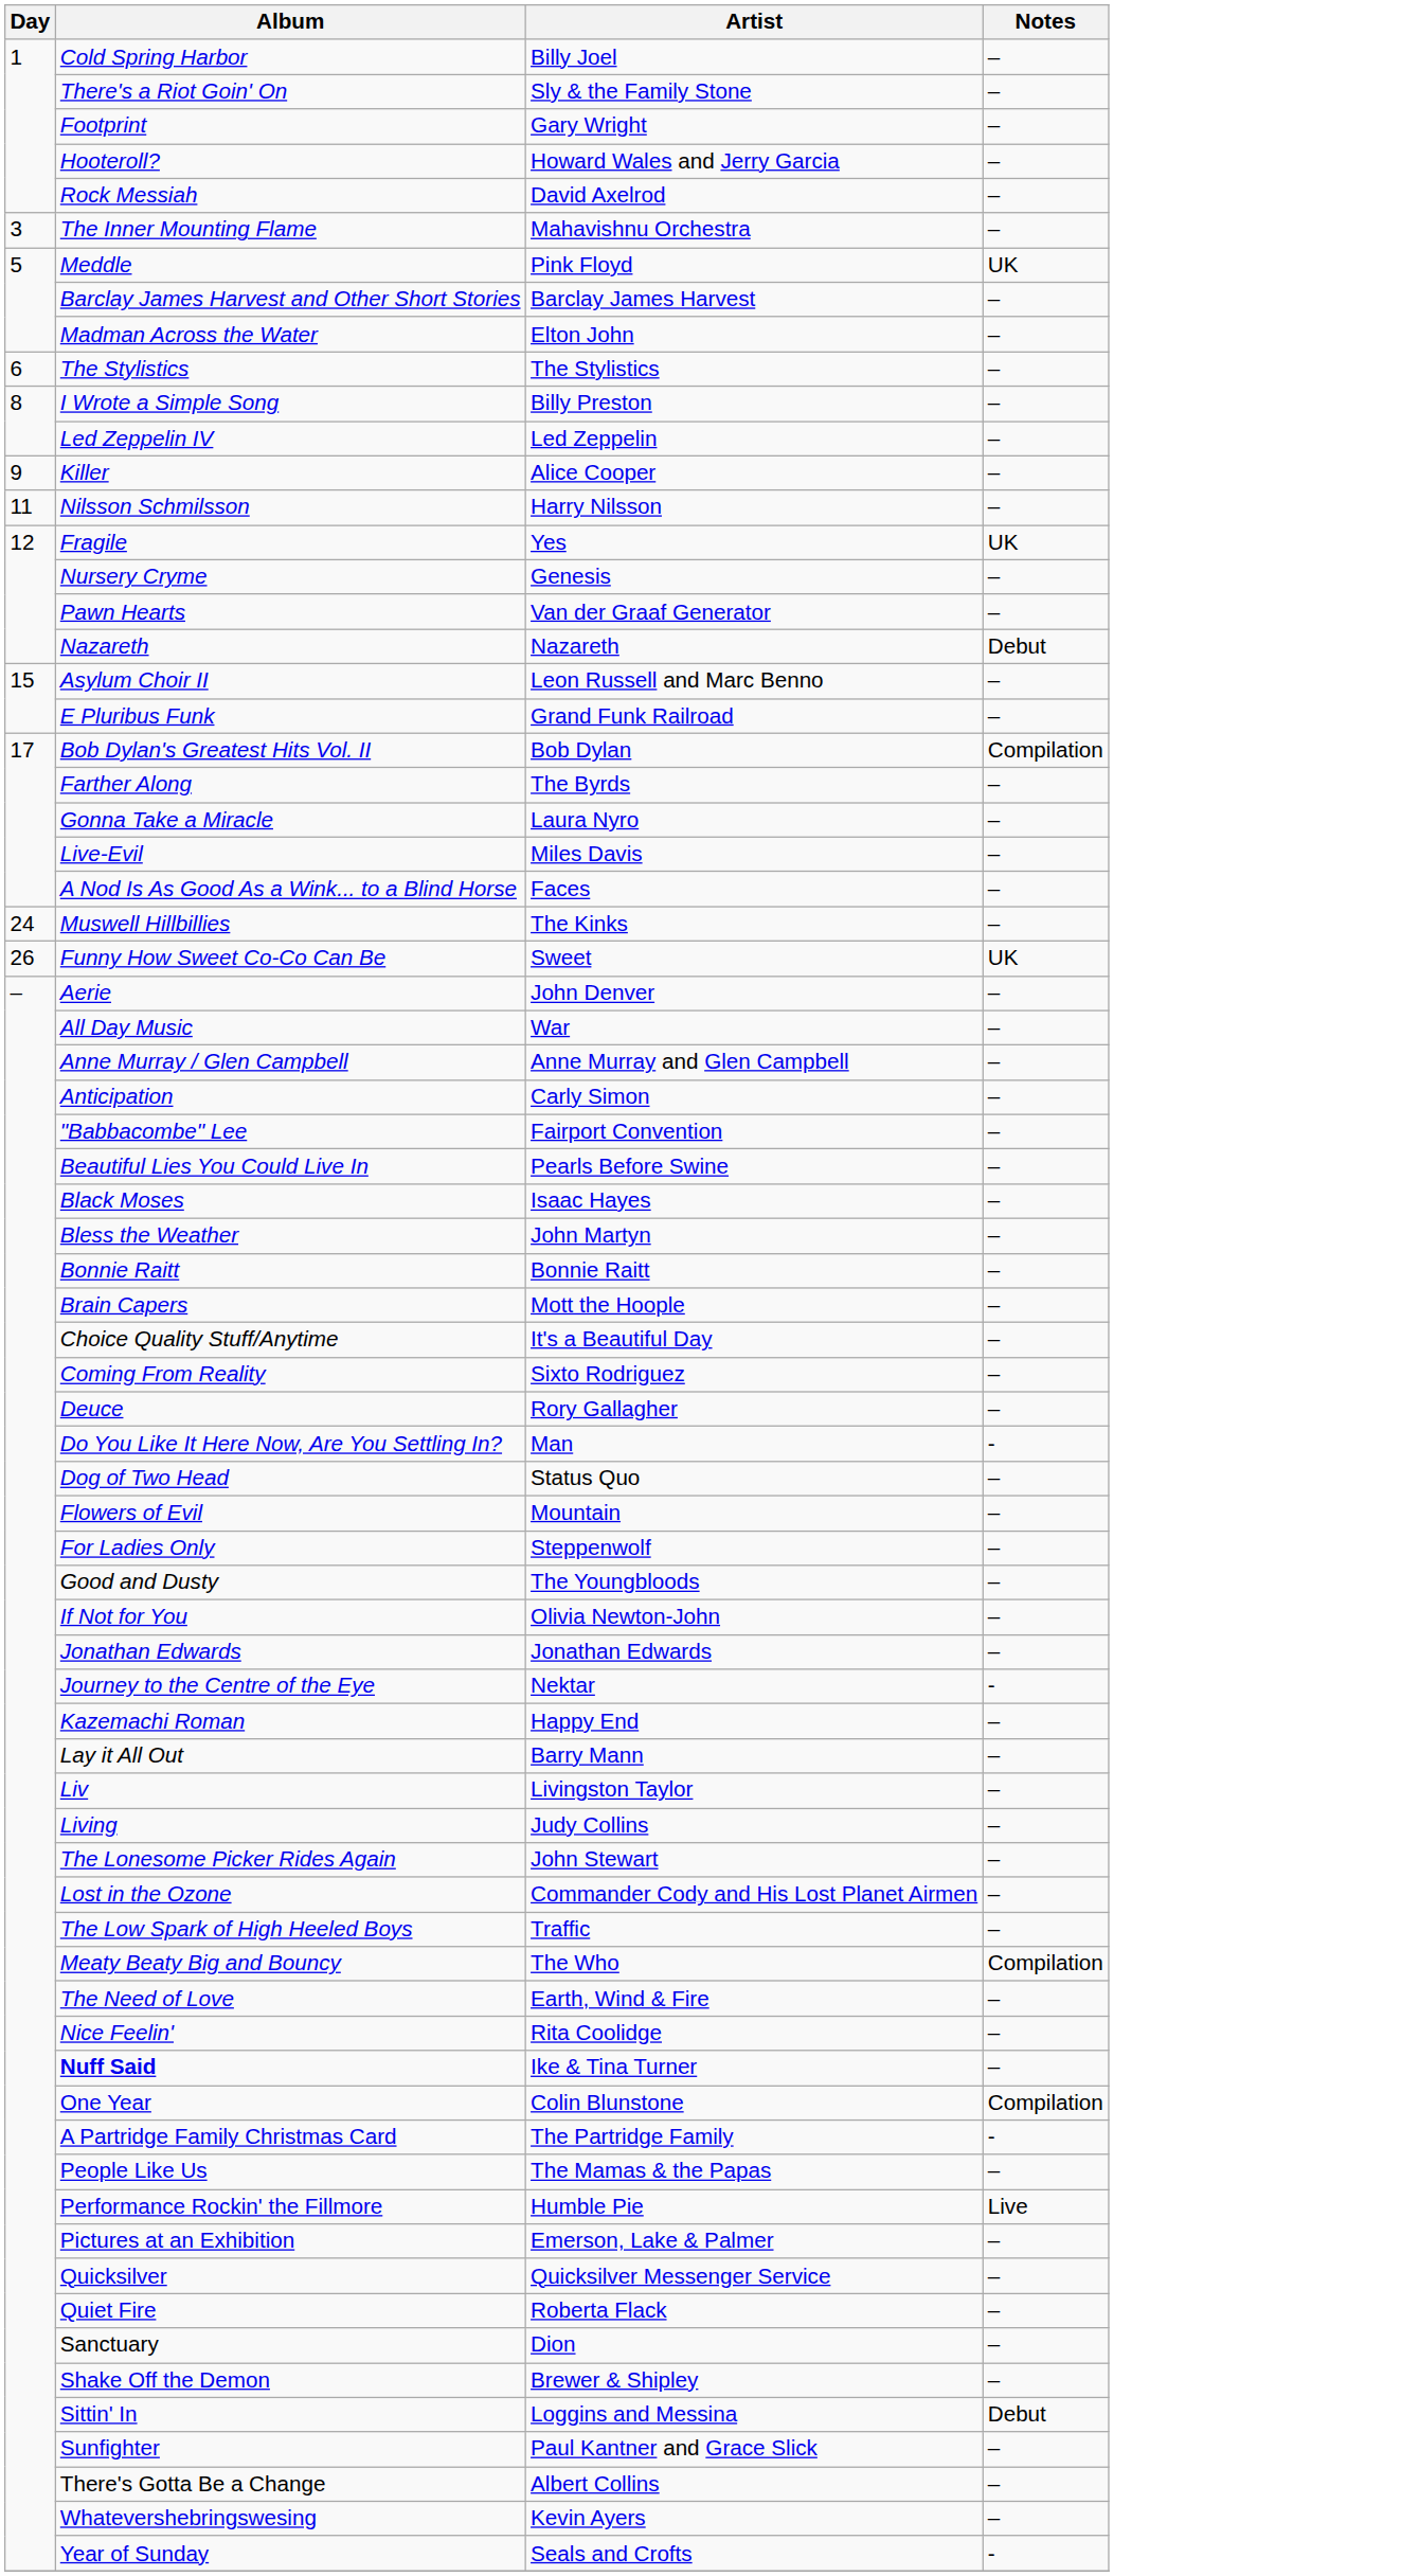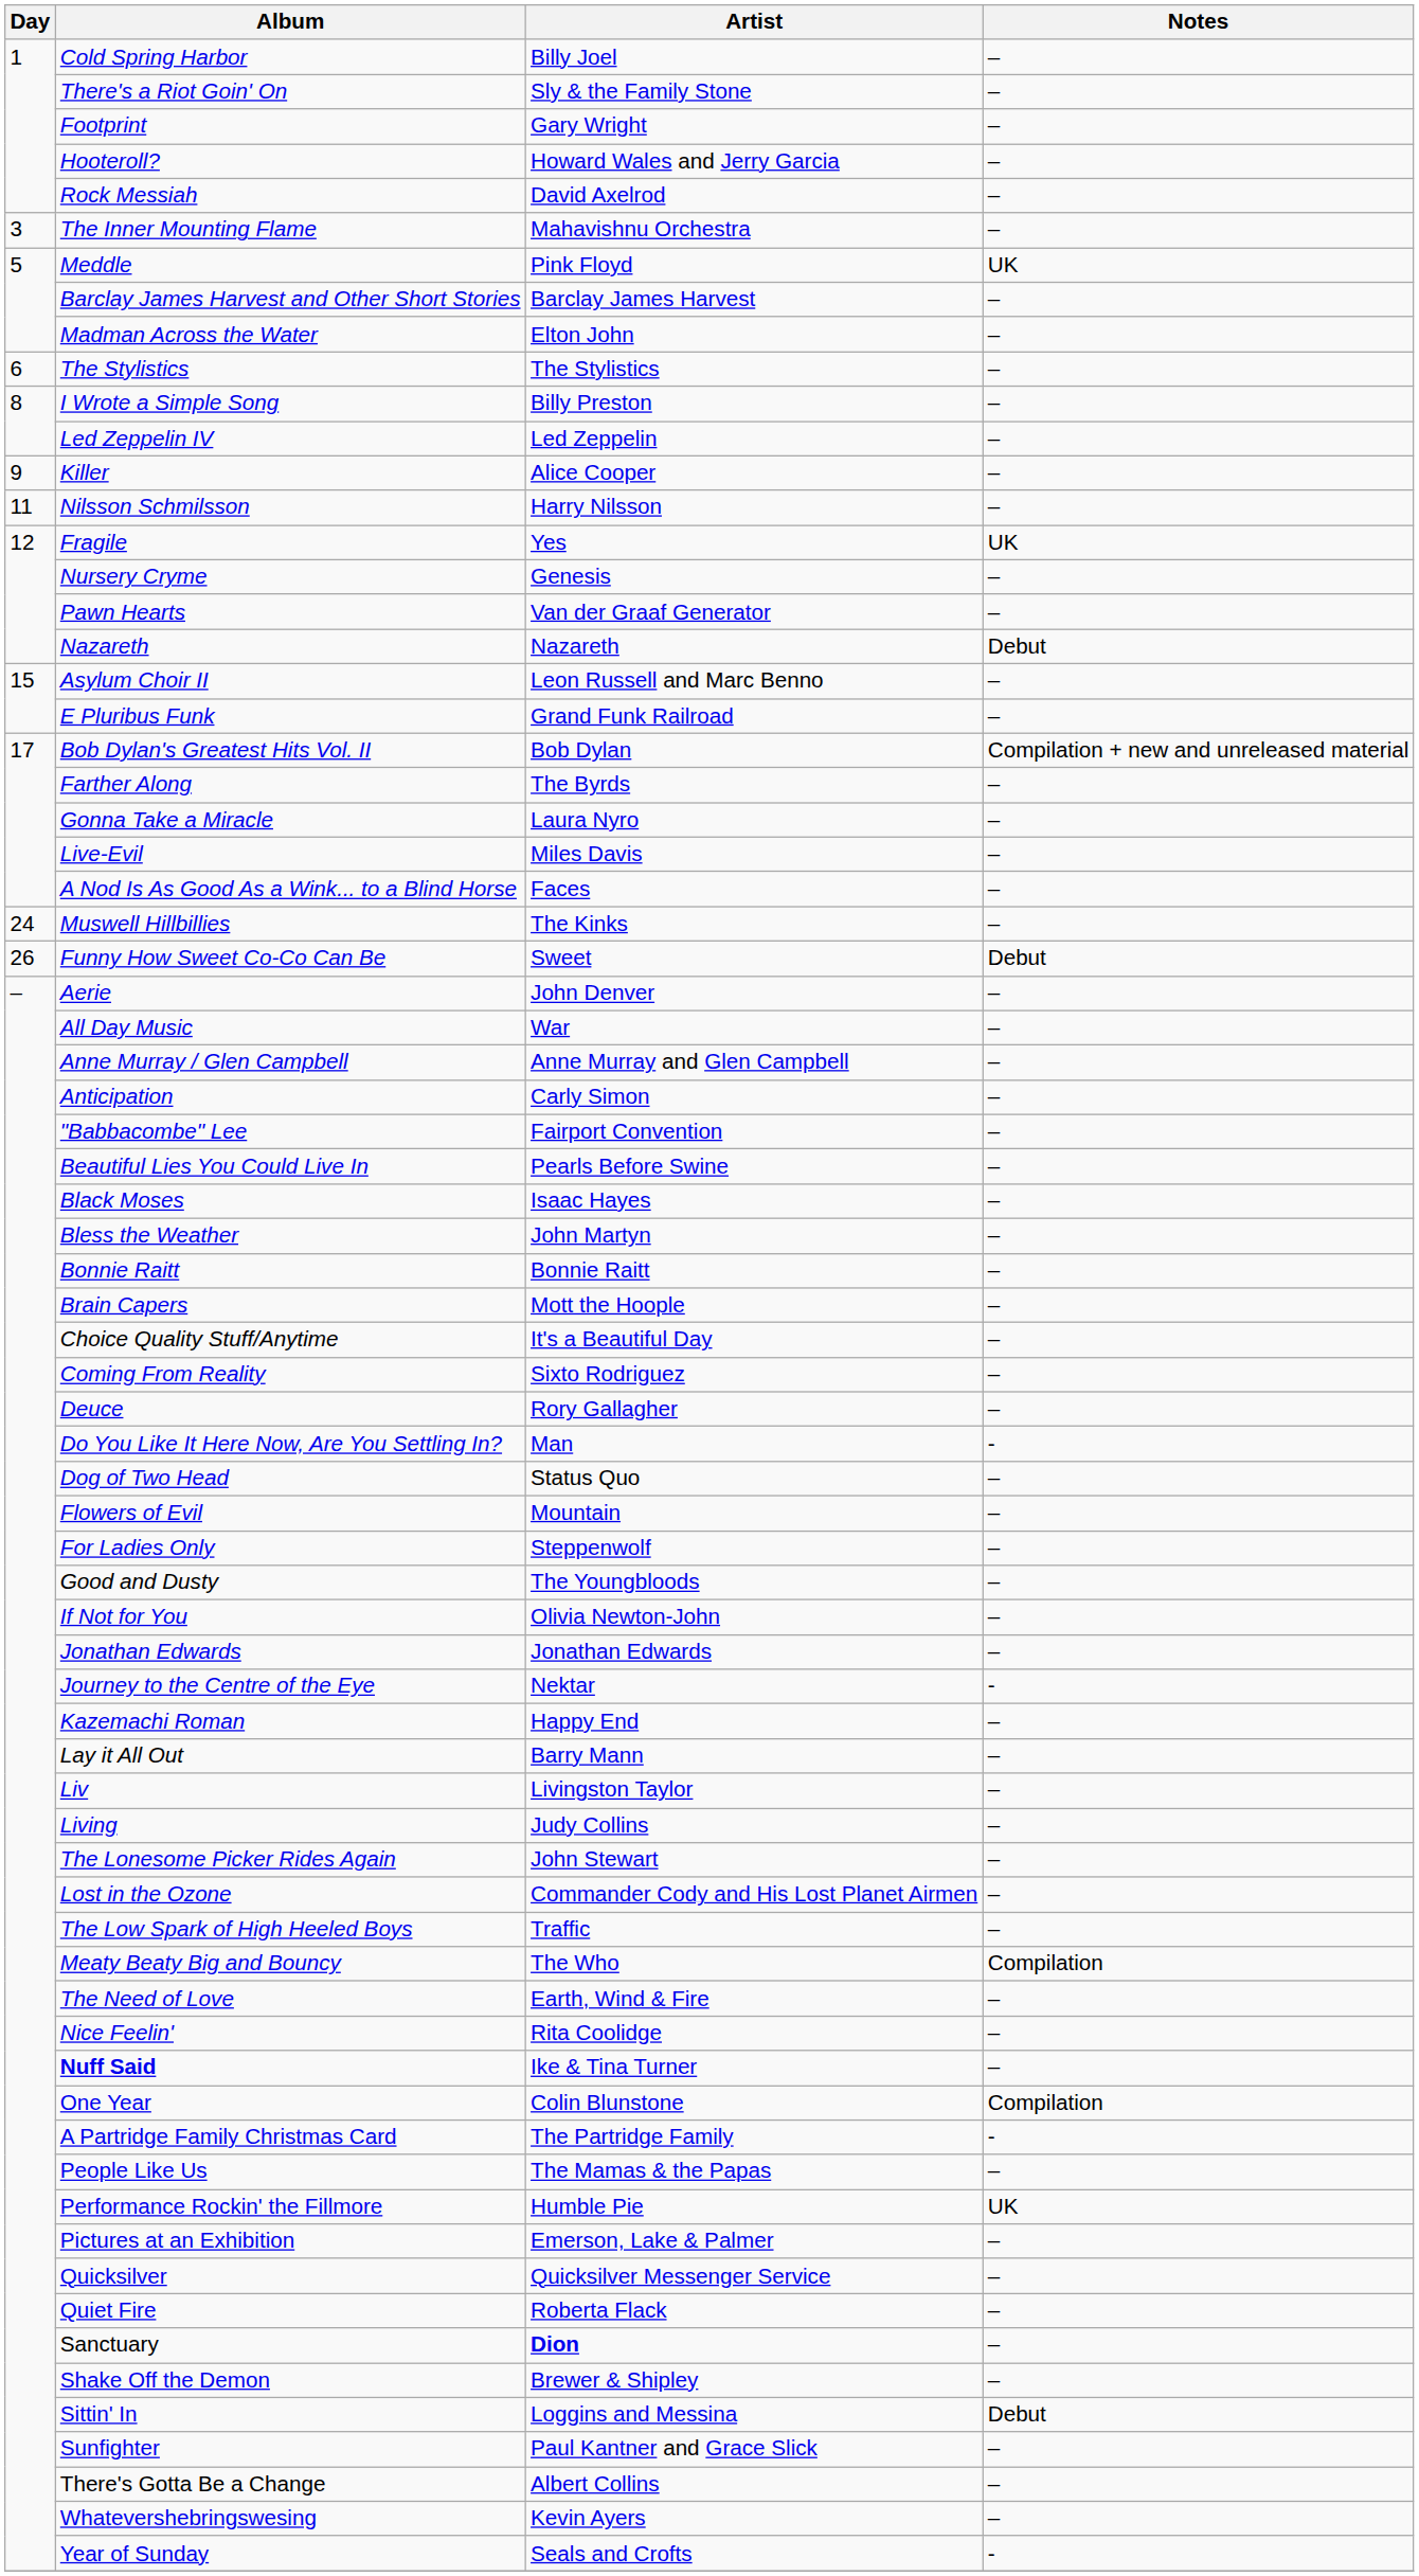 <table class="wikitable">
 <tr>
 <th>Day</th>
 <th>Album</th>
 <th>Artist</th>
 <th>Notes</th>
 </tr>
 <tr>
 <td rowspan="5" valign="top">1</td>
 <td><em><a href='#'>Cold Spring Harbor</a></em></td>
 <td><a href='#'>Billy Joel</a></td>
 <td>–</td>
 </tr>
 <tr>
 <td><em><a href='#'>There's a Riot Goin' On</a></em></td>
 <td><a href='#'>Sly & the Family Stone</a></td>
 <td>–</td>
 </tr>
 <tr>
 <td><em><a href='#'>Footprint</a></em></td>
 <td><a href='#'>Gary Wright</a></td>
 <td>–</td>
 </tr>
 <tr>
 <td><em><a href='#'>Hooteroll?</a></em></td>
 <td><a href='#'>Howard Wales</a> and <a href='#'>Jerry Garcia</a></td>
 <td>–</td>
 </tr>
 <tr>
 <td><em><a href='#'>Rock Messiah</a></em></td>
 <td><a href='#'>David Axelrod</a></td>
 <td>–</td>
 </tr>
 <tr>
 <td rowspan="1" valign="top">3</td>
 <td><em><a href='#'>The Inner Mounting Flame</a></em></td>
 <td><a href='#'>Mahavishnu Orchestra</a></td>
 <td>–</td>
 </tr>
 <tr>
 <td rowspan="3" valign="top">5</td>
 <td><em><a href='#'>Meddle</a></em></td>
 <td><a href='#'>Pink Floyd</a></td>
 <td>UK</td>
 </tr>
 <tr>
 <td><em><a href='#'>Barclay James Harvest and Other Short Stories</a></em></td>
 <td><a href='#'>Barclay James Harvest</a></td>
 <td>–</td>
 </tr>
 <tr>
 <td><em><a href='#'>Madman Across the Water</a></em></td>
 <td><a href='#'>Elton John</a></td>
 <td>–</td>
 </tr>
 <tr>
 <td rowspan="1" valign="top">6</td>
 <td><em><a href='#'>The Stylistics</a></em></td>
 <td><a href='#'>The Stylistics</a></td>
 <td>–</td>
 </tr>
 <tr>
 <td rowspan="2" valign="top">8</td>
 <td><em><a href='#'>I Wrote a Simple Song</a></em></td>
 <td><a href='#'>Billy Preston</a></td>
 <td>–</td>
 </tr>
 <tr>
 <td><em><a href='#'>Led Zeppelin IV</a></em></td>
 <td><a href='#'>Led Zeppelin</a></td>
 <td>–</td>
 </tr>
 <tr>
 <td rowspan="1" valign="top">9</td>
 <td><em><a href='#'>Killer</a></em></td>
 <td><a href='#'>Alice Cooper</a></td>
 <td>–</td>
 </tr>
 <tr>
 <td rowspan="1" valign="top">11</td>
 <td><em><a href='#'>Nilsson Schmilsson</a></em></td>
 <td><a href='#'>Harry Nilsson</a></td>
 <td>–</td>
 </tr>
 <tr>
 <td rowspan="4" valign="top">12</td>
 <td><em><a href='#'>Fragile</a></em></td>
 <td><a href='#'>Yes</a></td>
 <td>UK</td>
 </tr>
 <tr>
 <td><em><a href='#'>Nursery Cryme</a></em></td>
 <td><a href='#'>Genesis</a></td>
 <td>–</td>
 </tr>
 <tr>
 <td><em><a href='#'>Pawn Hearts</a></em></td>
 <td><a href='#'>Van der Graaf Generator</a></td>
 <td>–</td>
 </tr>
 <tr>
 <td><em><a href='#'>Nazareth</a></em></td>
 <td><a href='#'>Nazareth</a></td>
 <td>Debut</td>
 </tr>
 <tr>
 <td rowspan="2" valign="top">15</td>
 <td><em><a href='#'>Asylum Choir II</a></em></td>
 <td><a href='#'>Leon Russell</a> and Marc Benno</td>
 <td>–</td>
 </tr>
 <tr>
 <td><em><a href='#'>E Pluribus Funk</a></em></td>
 <td><a href='#'>Grand Funk Railroad</a></td>
 <td>–</td>
 </tr>
 <tr>
 <td rowspan="5" valign="top">17</td>
 <td><em><a href='#'>Bob Dylan's Greatest Hits Vol. II</a></em></td>
 <td><a href='#'>Bob Dylan</a></td>
-<td>Compilation</td>
+<td>Compilation + new and unreleased material</td>
 </tr>
 <tr>
 <td><em><a href='#'>Farther Along</a></em></td>
 <td><a href='#'>The Byrds</a></td>
 <td>–</td>
 </tr>
 <tr>
 <td><em><a href='#'>Gonna Take a Miracle</a></em></td>
 <td><a href='#'>Laura Nyro</a></td>
 <td>–</td>
 </tr>
 <tr>
 <td><em><a href='#'>Live-Evil</a></em></td>
 <td><a href='#'>Miles Davis</a></td>
 <td>–</td>
 </tr>
 <tr>
 <td><em><a href='#'>A Nod Is As Good As a Wink... to a Blind Horse</a></em></td>
 <td><a href='#'>Faces</a></td>
 <td>–</td>
 </tr>
 <tr>
 <td rowspan="1" valign="top">24</td>
 <td><em><a href='#'>Muswell Hillbillies</a></em></td>
 <td><a href='#'>The Kinks</a></td>
 <td>–</td>
 </tr>
 <tr>
 <td rowspan="1" valign="top">26</td>
 <td><em><a href='#'>Funny How Sweet Co-Co Can Be</a></em></td>
 <td><a href='#'>Sweet</a></td>
-<td>UK</td>
+<td>Debut</td>
 </tr>
 <tr>
 <td rowspan="46" valign="top">–</td>
 <td><em><a href='#'>Aerie</a></em></td>
 <td><a href='#'>John Denver</a></td>
 <td>–</td>
 </tr>
 <tr>
 <td><em><a href='#'>All Day Music</a></em></td>
 <td><a href='#'>War</a></td>
 <td>–</td>
 </tr>
 <tr>
 <td><em><a href='#'>Anne Murray / Glen Campbell</a></em></td>
 <td><a href='#'>Anne Murray</a> and <a href='#'>Glen Campbell</a></td>
 <td>–</td>
 </tr>
 <tr>
 <td><em><a href='#'>Anticipation</a></em></td>
 <td><a href='#'>Carly Simon</a></td>
 <td>–</td>
 </tr>
 <tr>
 <td><em><a href='#'>"Babbacombe" Lee</a></em></td>
 <td><a href='#'>Fairport Convention</a></td>
 <td>–</td>
 </tr>
 <tr>
 <td><em><a href='#'>Beautiful Lies You Could Live In</a></em></td>
 <td><a href='#'>Pearls Before Swine</a></td>
 <td>–</td>
 </tr>
 <tr>
 <td><em><a href='#'>Black Moses</a></em></td>
 <td><a href='#'>Isaac Hayes</a></td>
 <td>–</td>
 </tr>
 <tr>
 <td><em><a href='#'>Bless the Weather</a></em></td>
 <td><a href='#'>John Martyn</a></td>
 <td>–</td>
 </tr>
 <tr>
 <td><em><a href='#'>Bonnie Raitt</a></em></td>
 <td><a href='#'>Bonnie Raitt</a></td>
 <td>–</td>
 </tr>
 <tr>
 <td><em><a href='#'>Brain Capers</a></em></td>
 <td><a href='#'>Mott the Hoople</a></td>
 <td>–</td>
 </tr>
 <tr>
 <td><em>Choice Quality Stuff/Anytime</em></td>
 <td><a href='#'>It's a Beautiful Day</a></td>
 <td>–</td>
 </tr>
 <tr>
 <td><em><a href='#'>Coming From Reality</a></em></td>
 <td><a href='#'>Sixto Rodriguez</a></td>
 <td>–</td>
 </tr>
 <tr>
 <td><em><a href='#'>Deuce</a></em></td>
 <td><a href='#'>Rory Gallagher</a></td>
 <td>–</td>
 </tr>
 <tr>
 <td><em><a href='#'>Do You Like It Here Now, Are You Settling In?</a></em></td>
 <td><a href='#'>Man</a></td>
 <td>-</td>
 </tr>
 <tr>
 <td><em><a href='#'>Dog of Two Head</a></em></td>
 <td>Status Quo</td>
 <td>–</td>
 </tr>
 <tr>
 <td><em><a href='#'>Flowers of Evil</a></em></td>
 <td><a href='#'>Mountain</a></td>
 <td>–</td>
 </tr>
 <tr>
 <td><em><a href='#'>For Ladies Only</a></em></td>
 <td><a href='#'>Steppenwolf</a></td>
 <td>–</td>
 </tr>
 <tr>
 <td><em>Good and Dusty</em></td>
 <td><a href='#'>The Youngbloods</a></td>
 <td>–</td>
 </tr>
 <tr>
 <td><em><a href='#'>If Not for You</a></em></td>
 <td><a href='#'>Olivia Newton-John</a></td>
 <td>–</td>
 </tr>
 <tr>
 <td><em><a href='#'>Jonathan Edwards</a></em></td>
 <td><a href='#'>Jonathan Edwards</a></td>
 <td>–</td>
 </tr>
 <tr>
 <td><em><a href='#'>Journey to the Centre of the Eye</a></em></td>
 <td><a href='#'>Nektar</a></td>
 <td>-</td>
 </tr>
 <tr>
 <td><em><a href='#'>Kazemachi Roman</a></em></td>
 <td><a href='#'>Happy End</a></td>
 <td>–</td>
 </tr>
 <tr>
 <td><em>Lay it All Out</em></td>
 <td><a href='#'>Barry Mann</a></td>
 <td>–</td>
 </tr>
 <tr>
 <td><em><a href='#'>Liv</a></em></td>
 <td><a href='#'>Livingston Taylor</a></td>
 <td>–</td>
 </tr>
 <tr>
 <td><em><a href='#'>Living</a></em></td>
 <td><a href='#'>Judy Collins</a></td>
 <td>–</td>
 </tr>
 <tr>
 <td><em><a href='#'>The Lonesome Picker Rides Again</a></em></td>
 <td><a href='#'>John Stewart</a></td>
 <td>–</td>
 </tr>
 <tr>
 <td><em><a href='#'>Lost in the Ozone</a></em></td>
 <td><a href='#'>Commander Cody and His Lost Planet Airmen</a></td>
 <td>–</td>
 </tr>
 <tr>
 <td><em><a href='#'>The Low Spark of High Heeled Boys</a></em></td>
 <td><a href='#'>Traffic</a></td>
 <td>–</td>
 </tr>
 <tr>
 <td><em><a href='#'>Meaty Beaty Big and Bouncy</a></em></td>
 <td><a href='#'>The Who</a></td>
 <td>Compilation</td>
 </tr>
 <tr>
 <td><em><a href='#'>The Need of Love</a></em></td>
 <td><a href='#'>Earth, Wind & Fire</a></td>
 <td>–</td>
 </tr>
 <tr>
 <td><em><a href='#'>Nice Feelin'</a></em></td>
 <td><a href='#'>Rita Coolidge</a></td>
 <td>–</td>
 </tr>
 <tr>
 <td><a href='#'><strong>Nuff Said<em></a></td>
 <td><a href='#'>Ike & Tina Turner</a></td>
 <td>–</td>
 </tr>
 <tr>
 <td></em><a href='#'>One Year</a><em></td>
 <td><a href='#'>Colin Blunstone</a></td>
 <td>Compilation</td>
 </tr>
 <tr>
 <td></em><a href='#'>A Partridge Family Christmas Card</a><em></td>
 <td><a href='#'>The Partridge Family</a></td>
 <td>-</td>
 </tr>
 <tr>
 <td></em><a href='#'>People Like Us</a><em></td>
 <td><a href='#'>The Mamas & the Papas</a></td>
 <td>–</td>
 </tr>
 <tr>
 <td></em><a href='#'>Performance Rockin' the Fillmore</a><em></td>
 <td><a href='#'>Humble Pie</a></td>
-<td>Live</td>
+<td>UK</td>
 </tr>
 <tr>
 <td></em><a href='#'>Pictures at an Exhibition</a><em></td>
 <td><a href='#'>Emerson, Lake & Palmer</a></td>
 <td>–</td>
 </tr>
 <tr>
 <td></em><a href='#'>Quicksilver</a><em></td>
 <td><a href='#'>Quicksilver Messenger Service</a></td>
 <td>–</td>
 </tr>
 <tr>
 <td></em><a href='#'>Quiet Fire</a><em></td>
 <td><a href='#'>Roberta Flack</a></td>
 <td>–</td>
 </tr>
 <tr>
 <td></em>Sanctuary<em></td>
-<td><a href='#'>Dion</a></td>
+<td><strong><a href='#'>Dion</a></strong></td>
 <td>–</td>
 </tr>
 <tr>
 <td></em><a href='#'>Shake Off the Demon</a><em></td>
 <td><a href='#'>Brewer & Shipley</a></td>
 <td>–</td>
 </tr>
 <tr>
 <td></em><a href='#'>Sittin' In</a><em></td>
 <td><a href='#'>Loggins and Messina</a></td>
 <td>Debut</td>
 </tr>
 <tr>
 <td></em><a href='#'>Sunfighter</a><em></td>
 <td><a href='#'>Paul Kantner</a> and <a href='#'>Grace Slick</a></td>
 <td>–</td>
 </tr>
 <tr>
 <td></em>There's Gotta Be a Change<em></td>
 <td><a href='#'>Albert Collins</a></td>
 <td>–</td>
 </tr>
 <tr>
 <td></em><a href='#'>Whatevershebringswesing</a><em></td>
 <td><a href='#'>Kevin Ayers</a></td>
 <td>–</td>
 </tr>
 <tr>
 <td></em><a href='#'>Year of Sunday</a><em></td>
 <td><a href='#'>Seals and Crofts</a></td>
 <td>-</td>
 </tr>
 <tr>
 </tr>
 </table>
